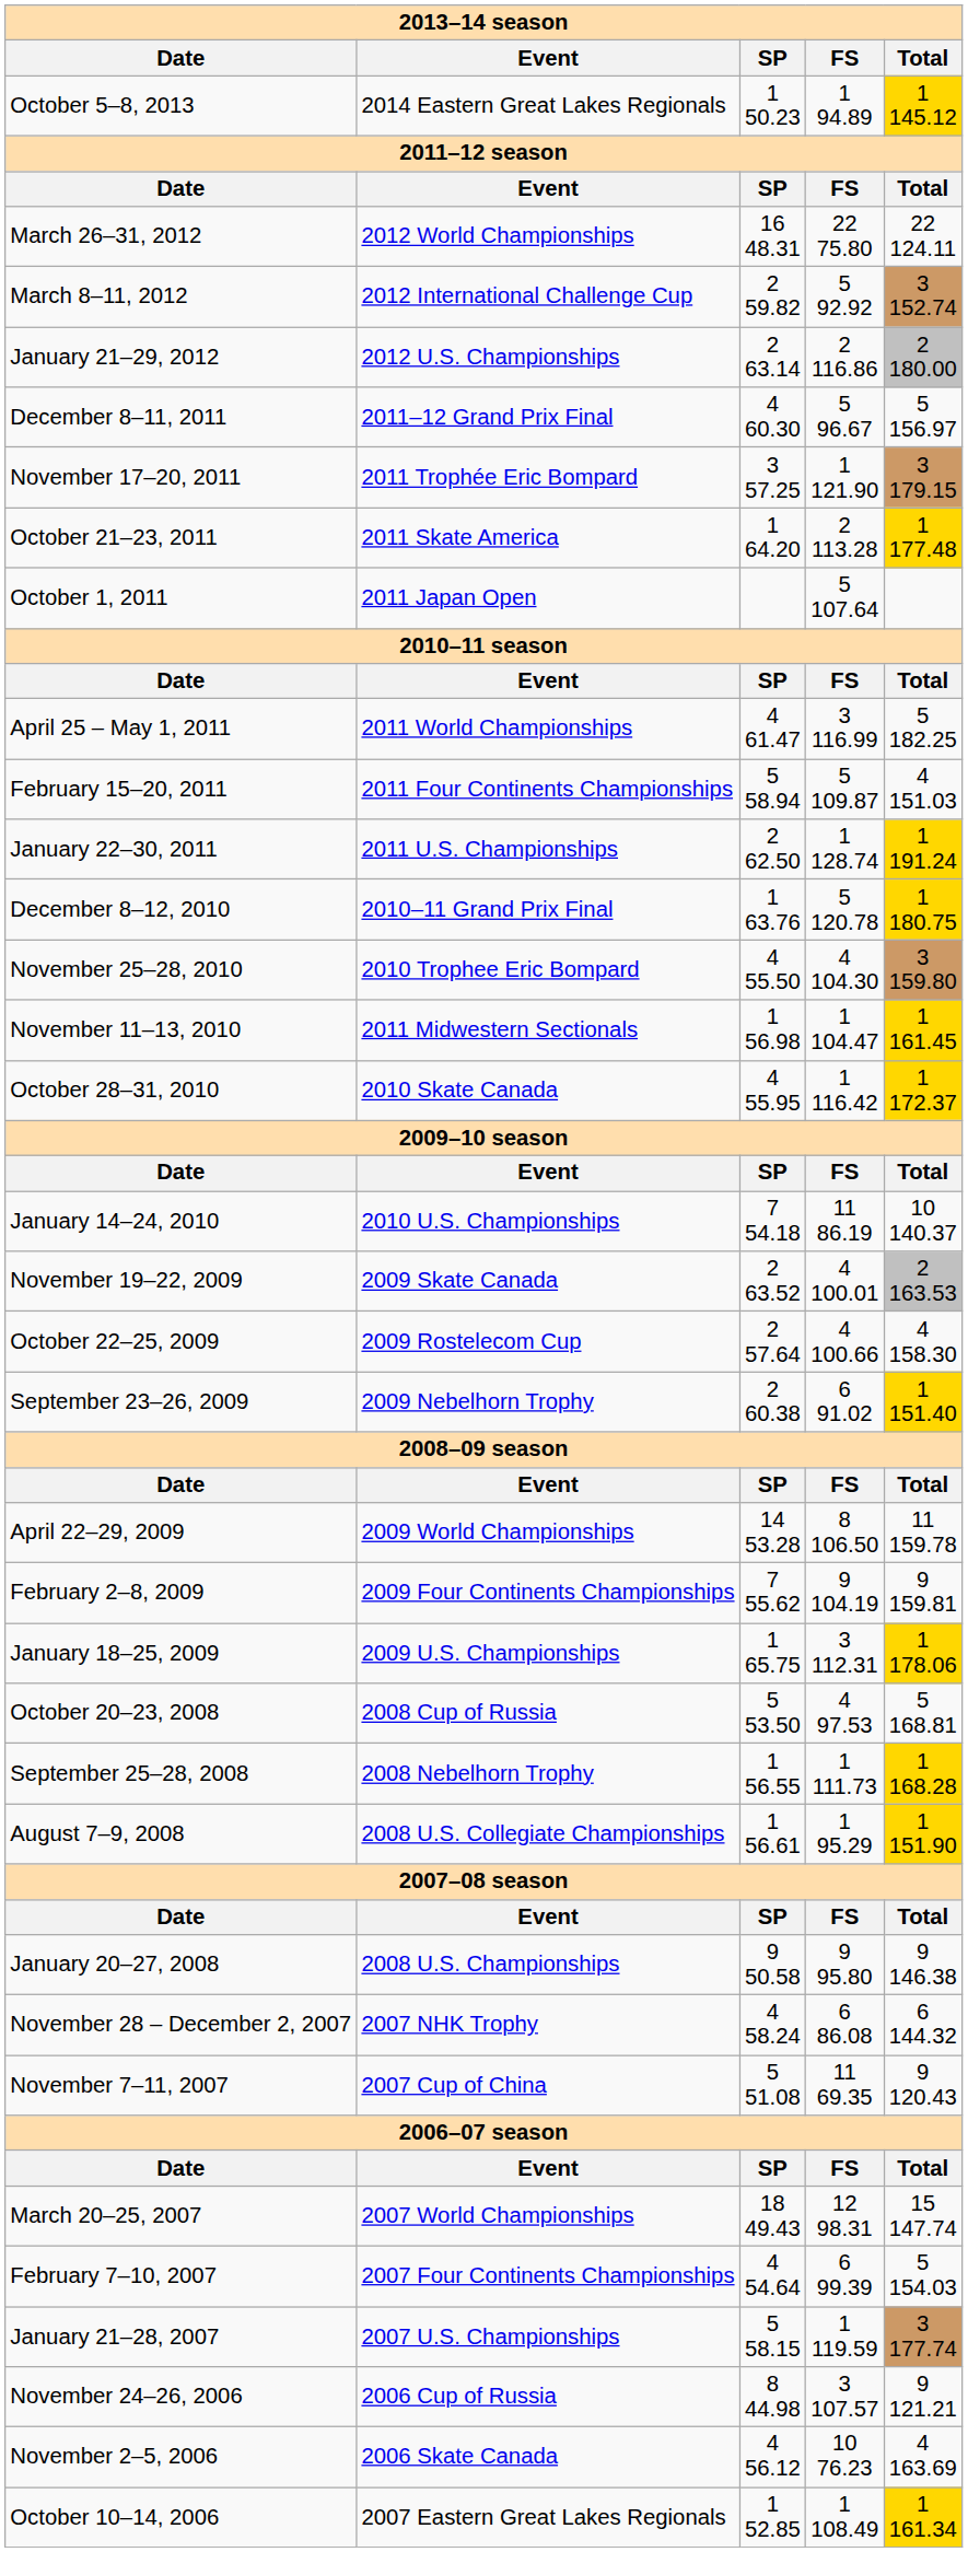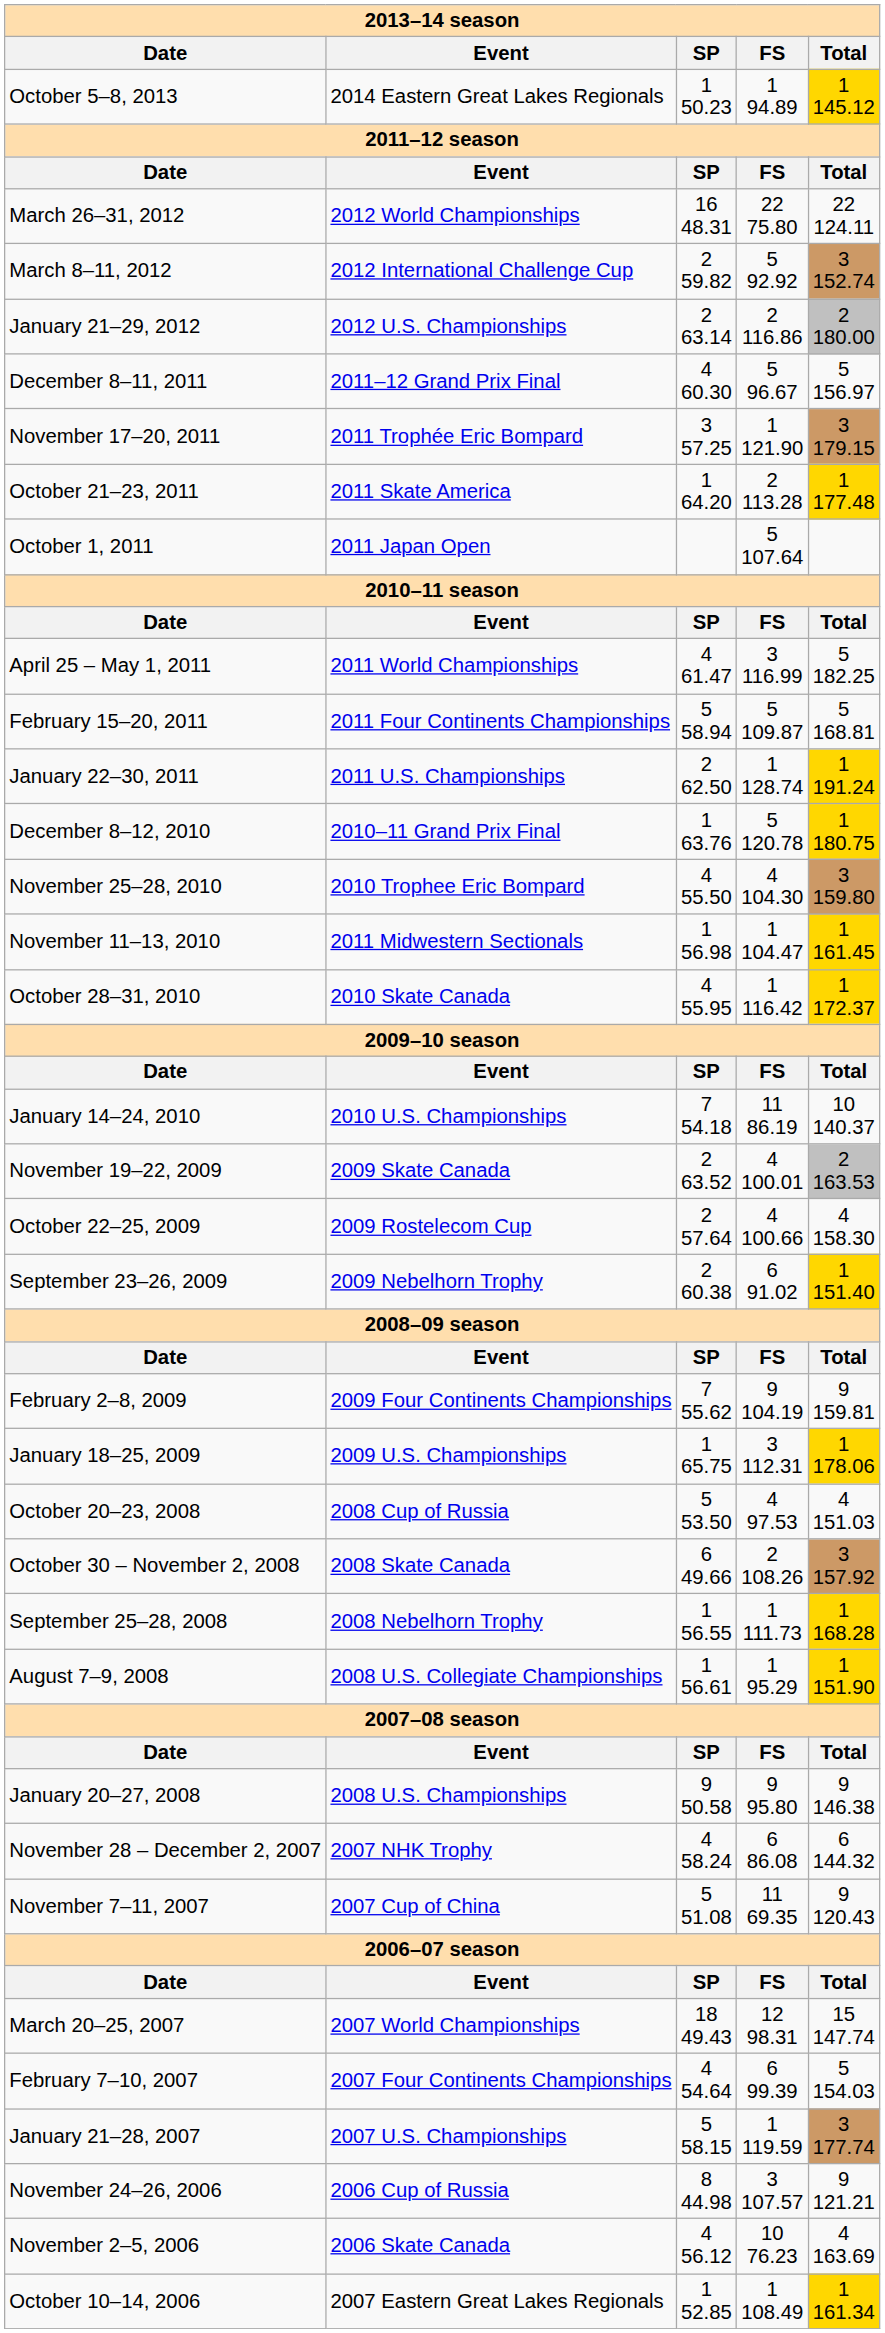 <table class="wikitable">
 <tr>
 <th style="background-color: #ffdead;" colspan="5" align="center"><strong>2013–14 season</strong></th>
 </tr>
 <tr>
 <th>Date</th>
 <th>Event</th>
 <th>SP</th>
 <th>FS</th>
 <th>Total</th>
 </tr>
 <tr>
 <td>October 5–8, 2013</td>
 <td>2014 Eastern Great Lakes Regionals</td>
 <td align="center">1 <br> 50.23</td>
 <td align="center">1 <br> 94.89</td>
 <td align="center" bgcolor="gold">1 <br> 145.12</td>
 </tr>
 <tr>
 <th style="background-color: #ffdead;" colspan="5" align="center"><strong>2011–12 season</strong></th>
 </tr>
 <tr>
 <th>Date</th>
 <th>Event</th>
 <th>SP</th>
 <th>FS</th>
 <th>Total</th>
 </tr>
 <tr>
 <td>March 26–31, 2012</td>
 <td><a href='#'>2012 World Championships</a></td>
 <td align="center">16 <br> 48.31</td>
 <td align="center">22 <br> 75.80</td>
 <td align="center">22 <br> 124.11</td>
 </tr>
 <tr>
 <td>March 8–11, 2012</td>
 <td><a href='#'>2012 International Challenge Cup</a></td>
 <td align="center">2 <br> 59.82</td>
 <td align="center">5 <br> 92.92</td>
 <td align="center" bgcolor="#cc9966">3 <br> 152.74</td>
 </tr>
 <tr>
 <td>January 21–29, 2012</td>
 <td><a href='#'>2012 U.S. Championships</a></td>
 <td align="center">2 <br> 63.14</td>
 <td align="center">2 <br> 116.86</td>
 <td align="center" bgcolor="silver">2 <br> 180.00</td>
 </tr>
 <tr>
 <td>December 8–11, 2011</td>
 <td><a href='#'>2011–12 Grand Prix Final</a></td>
 <td align="center">4 <br> 60.30</td>
 <td align="center">5 <br> 96.67</td>
 <td align="center">5 <br> 156.97</td>
 </tr>
 <tr>
 <td>November 17–20, 2011</td>
 <td><a href='#'>2011 Trophée Eric Bompard</a></td>
 <td align="center">3 <br> 57.25</td>
 <td align="center">1 <br> 121.90</td>
 <td align="center" bgcolor="#cc9966">3 <br> 179.15</td>
 </tr>
 <tr>
 <td>October 21–23, 2011</td>
 <td><a href='#'>2011 Skate America</a></td>
 <td align="center">1 <br> 64.20</td>
 <td align="center">2 <br> 113.28</td>
 <td align="center" bgcolor="gold">1 <br> 177.48</td>
 </tr>
 <tr>
 <td>October 1, 2011</td>
 <td><a href='#'>2011 Japan Open</a></td>
 <td align="center"></td>
 <td align="center">5 <br> 107.64</td>
 <td align="center"></td>
 </tr>
 <tr>
 <th style="background-color: #ffdead;" colspan="5" align="center"><strong>2010–11 season</strong></th>
 </tr>
 <tr>
 <th>Date</th>
 <th>Event</th>
 <th>SP</th>
 <th>FS</th>
 <th>Total</th>
 </tr>
 <tr>
 <td>April 25 – May 1, 2011</td>
 <td><a href='#'>2011 World Championships</a></td>
 <td align="center">4 <br> 61.47</td>
 <td align="center">3 <br> 116.99</td>
 <td align="center">5 <br> 182.25</td>
 </tr>
 <tr>
 <td>February 15–20, 2011</td>
 <td><a href='#'>2011 Four Continents Championships</a></td>
 <td align="center">5 <br> 58.94</td>
 <td align="center">5 <br> 109.87</td>
-<td align="center">4 <br> 151.03</td>
+<td align="center">5 <br> 168.81</td>
 </tr>
 <tr>
 <td>January 22–30, 2011</td>
 <td><a href='#'>2011 U.S. Championships</a></td>
 <td align="center">2 <br> 62.50</td>
 <td align="center">1 <br> 128.74</td>
 <td align="center" bgcolor="gold">1 <br> 191.24</td>
 </tr>
 <tr>
 <td>December 8–12, 2010</td>
 <td><a href='#'>2010–11 Grand Prix Final</a></td>
 <td align="center">1 <br> 63.76</td>
 <td align="center">5 <br> 120.78</td>
 <td align="center" bgcolor="gold">1 <br> 180.75</td>
 </tr>
 <tr>
 <td>November 25–28, 2010</td>
 <td><a href='#'>2010 Trophee Eric Bompard</a></td>
 <td align="center">4 <br> 55.50</td>
 <td align="center">4 <br> 104.30</td>
 <td align="center" bgcolor="#cc9966">3 <br> 159.80</td>
 </tr>
 <tr>
 <td>November 11–13, 2010</td>
 <td><a href='#'>2011 Midwestern Sectionals</a></td>
 <td align="center">1 <br> 56.98</td>
 <td align="center">1 <br> 104.47</td>
 <td align="center" bgcolor="gold">1 <br> 161.45</td>
 </tr>
 <tr>
 <td>October 28–31, 2010</td>
 <td><a href='#'>2010 Skate Canada</a></td>
 <td align="center">4 <br> 55.95</td>
 <td align="center">1 <br> 116.42</td>
 <td align="center" bgcolor="gold">1 <br> 172.37</td>
 </tr>
 <tr>
 <th style="background-color: #ffdead;" colspan="5" align="center"><strong>2009–10 season</strong></th>
 </tr>
 <tr>
 <th>Date</th>
 <th>Event</th>
 <th>SP</th>
 <th>FS</th>
 <th>Total</th>
 </tr>
 <tr>
 <td>January 14–24, 2010</td>
 <td><a href='#'>2010 U.S. Championships</a></td>
 <td align="center">7 <br> 54.18</td>
 <td align="center">11 <br> 86.19</td>
 <td align="center">10 <br> 140.37</td>
 </tr>
 <tr>
 <td>November 19–22, 2009</td>
 <td><a href='#'>2009 Skate Canada</a></td>
 <td align="center">2 <br> 63.52</td>
 <td align="center">4 <br> 100.01</td>
 <td align="center" bgcolor="silver">2 <br> 163.53</td>
 </tr>
 <tr>
 <td>October 22–25, 2009</td>
 <td><a href='#'>2009 Rostelecom Cup</a></td>
 <td align="center">2 <br> 57.64</td>
 <td align="center">4 <br> 100.66</td>
 <td align="center">4 <br> 158.30</td>
 </tr>
 <tr>
 <td>September 23–26, 2009</td>
 <td><a href='#'>2009 Nebelhorn Trophy</a></td>
 <td align="center">2 <br> 60.38</td>
 <td align="center">6 <br> 91.02</td>
 <td align="center" bgcolor="gold">1 <br> 151.40</td>
 </tr>
 <tr>
 <th style="background-color: #ffdead;" colspan="5" align="center"><strong>2008–09 season</strong></th>
 </tr>
 <tr>
 <th>Date</th>
 <th>Event</th>
 <th>SP</th>
 <th>FS</th>
 <th>Total</th>
 </tr>
 <tr>
-<td>April 22–29, 2009</td>
-<td><a href='#'>2009 World Championships</a></td>
-<td align="center">14 <br> 53.28</td>
-<td align="center">8 <br> 106.50</td>
-<td align="center">11 <br> 159.78</td>
-</tr>
-<tr>
 <td>February 2–8, 2009</td>
 <td><a href='#'>2009 Four Continents Championships</a></td>
 <td align="center">7 <br> 55.62</td>
 <td align="center">9 <br> 104.19</td>
 <td align="center">9 <br> 159.81</td>
 </tr>
 <tr>
 <td>January 18–25, 2009</td>
 <td><a href='#'>2009 U.S. Championships</a></td>
 <td align="center">1 <br> 65.75</td>
 <td align="center">3 <br> 112.31</td>
 <td align="center" bgcolor="gold">1 <br> 178.06</td>
 </tr>
 <tr>
 <td>October 20–23, 2008</td>
 <td><a href='#'>2008 Cup of Russia</a></td>
 <td align="center">5 <br> 53.50</td>
 <td align="center">4 <br> 97.53</td>
-<td align="center">5 <br> 168.81</td>
+<td align="center">4 <br> 151.03</td>
+</tr>
+<tr>
+<td>October 30 – November 2, 2008</td>
+<td><a href='#'>2008 Skate Canada</a></td>
+<td align="center">6 <br> 49.66</td>
+<td align="center">2 <br> 108.26</td>
+<td align="center" bgcolor="#cc9966">3 <br> 157.92</td>
 </tr>
 <tr>
 <td>September 25–28, 2008</td>
 <td><a href='#'>2008 Nebelhorn Trophy</a></td>
 <td align="center">1 <br> 56.55</td>
 <td align="center">1 <br> 111.73</td>
 <td align="center" bgcolor="gold">1 <br> 168.28</td>
 </tr>
 <tr>
 <td>August 7–9, 2008</td>
 <td><a href='#'>2008 U.S. Collegiate Championships</a></td>
 <td align="center">1 <br> 56.61</td>
 <td align="center">1 <br> 95.29</td>
 <td align="center" bgcolor="gold">1 <br> 151.90</td>
 </tr>
 <tr>
 <th style="background-color: #ffdead;" colspan="5" align="center"><strong>2007–08 season</strong></th>
 </tr>
 <tr>
 <th>Date</th>
 <th>Event</th>
 <th>SP</th>
 <th>FS</th>
 <th>Total</th>
 </tr>
 <tr>
 <td>January 20–27, 2008</td>
 <td><a href='#'>2008 U.S. Championships</a></td>
 <td align="center">9 <br> 50.58</td>
 <td align="center">9 <br> 95.80</td>
 <td align="center">9 <br> 146.38</td>
 </tr>
 <tr>
 <td>November 28 – December 2, 2007</td>
 <td><a href='#'>2007 NHK Trophy</a></td>
 <td align="center">4 <br> 58.24</td>
 <td align="center">6 <br> 86.08</td>
 <td align="center">6 <br> 144.32</td>
 </tr>
 <tr>
 <td>November 7–11, 2007</td>
 <td><a href='#'>2007 Cup of China</a></td>
 <td align="center">5 <br> 51.08</td>
 <td align="center">11 <br> 69.35</td>
 <td align="center">9 <br> 120.43</td>
 </tr>
 <tr>
 <th style="background-color: #ffdead;" colspan="5" align="center"><strong>2006–07 season</strong></th>
 </tr>
 <tr>
 <th>Date</th>
 <th>Event</th>
 <th>SP</th>
 <th>FS</th>
 <th>Total</th>
 </tr>
 <tr>
 <td>March 20–25, 2007</td>
 <td><a href='#'>2007 World Championships</a></td>
 <td align="center">18 <br> 49.43</td>
 <td align="center">12 <br> 98.31</td>
 <td align="center">15 <br> 147.74</td>
 </tr>
 <tr>
 <td>February 7–10, 2007</td>
 <td><a href='#'>2007 Four Continents Championships</a></td>
 <td align="center">4 <br> 54.64</td>
 <td align="center">6 <br> 99.39</td>
 <td align="center">5 <br> 154.03</td>
 </tr>
 <tr>
 <td>January 21–28, 2007</td>
 <td><a href='#'>2007 U.S. Championships</a></td>
 <td align="center">5 <br> 58.15</td>
 <td align="center">1 <br> 119.59</td>
 <td align="center" bgcolor="#cc9966">3 <br> 177.74</td>
 </tr>
 <tr>
 <td>November 24–26, 2006</td>
 <td><a href='#'>2006 Cup of Russia</a></td>
 <td align="center">8 <br> 44.98</td>
 <td align="center">3 <br> 107.57</td>
 <td align="center">9 <br> 121.21</td>
 </tr>
 <tr>
 <td>November 2–5, 2006</td>
 <td><a href='#'>2006 Skate Canada</a></td>
 <td align="center">4 <br> 56.12</td>
 <td align="center">10 <br> 76.23</td>
 <td align="center">4 <br> 163.69</td>
 </tr>
 <tr>
 <td>October 10–14, 2006</td>
 <td>2007 Eastern Great Lakes Regionals</td>
 <td align="center">1 <br> 52.85</td>
 <td align="center">1 <br> 108.49</td>
 <td align="center" bgcolor="gold">1 <br> 161.34</td>
 </tr>
 </table>
